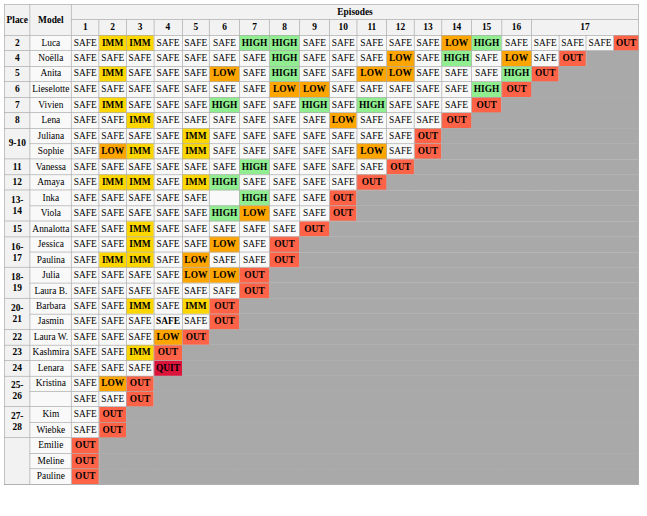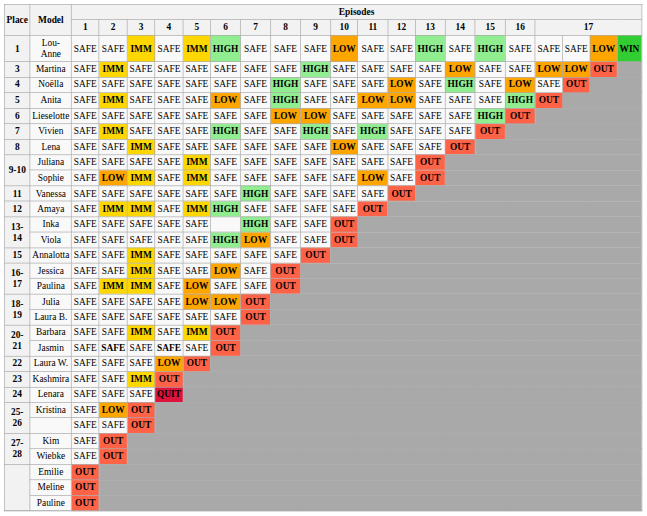 <table class="wikitable" style="width:50%; text-align:center; font-size:85%;">
 <tr>
 <th rowspan="2">Place</th>
 <th rowspan="2">Model</th>
 <th colspan="20">Episodes</th>
 </tr>
 <tr>
 <th>1</th>
 <th>2</th>
 <th>3</th>
 <th>4</th>
 <th>5</th>
 <th>6</th>
 <th>7</th>
 <th>8</th>
 <th>9</th>
 <th>10</th>
 <th>11</th>
 <th>12</th>
 <th>13</th>
 <th>14</th>
 <th>15</th>
 <th>16</th>
 <th colspan="4">17</th>
 </tr>
 <tr>
-<th>2</th>
-<td>Luca</td>
+<th>1</th>
+<td>Lou-Anne</td>
+<td>SAFE</td>
 <td>SAFE</td>
 <td style="background:gold;"><strong>IMM</strong></td>
+<td>SAFE</td>
+<td style="background:gold;"><strong>IMM</strong></td>
+<td style="background:lightgreen;"><strong>HIGH</strong></td>
+<td>SAFE</td>
+<td>SAFE</td>
+<td>SAFE</td>
+<td style="background:orange;"><strong>LOW</strong></td>
+<td>SAFE</td>
+<td>SAFE</td>
+<td style="background:lightgreen;"><strong>HIGH</strong></td>
+<td>SAFE</td>
+<td style="background:lightgreen;"><strong>HIGH</strong></td>
+<td>SAFE</td>
+<td>SAFE</td>
+<td>SAFE</td>
+<td style="background:orange;"><strong>LOW</strong></td>
+<td style="background:limegreen;"><strong>WIN</strong></td>
+</tr>
+<tr>
+<th>3</th>
+<td>Martina</td>
+<td>SAFE</td>
 <td style="background:gold;"><strong>IMM</strong></td>
 <td>SAFE</td>
 <td>SAFE</td>
 <td>SAFE</td>
-<td style="background:lightgreen;"><strong>HIGH</strong></td>
+<td>SAFE</td>
+<td>SAFE</td>
+<td>SAFE</td>
 <td style="background:lightgreen;"><strong>HIGH</strong></td>
 <td>SAFE</td>
 <td>SAFE</td>
 <td>SAFE</td>
 <td>SAFE</td>
+<td style="background:orange;"><strong>LOW</strong></td>
+<td>SAFE</td>
 <td>SAFE</td>
 <td style="background:orange;"><strong>LOW</strong></td>
-<td style="background:lightgreen;"><strong>HIGH</strong></td>
-<td>SAFE</td>
-<td>SAFE</td>
-<td>SAFE</td>
-<td>SAFE</td>
+<td style="background:orange;"><strong>LOW</strong></td>
 <td style="background:tomato;"><strong>OUT</strong></td>
+<td colspan="1" style="background:darkgrey"></td>
 </tr>
 <tr>
 <th>4</th>
 <td>Noëlla</td>
 <td>SAFE</td>
 <td>SAFE</td>
 <td>SAFE</td>
 <td>SAFE</td>
 <td>SAFE</td>
 <td>SAFE</td>
 <td>SAFE</td>
 <td style="background:lightgreen;"><strong>HIGH</strong></td>
 <td>SAFE</td>
 <td>SAFE</td>
 <td>SAFE</td>
 <td style="background:orange;"><strong>LOW</strong></td>
 <td>SAFE</td>
 <td style="background:lightgreen;"><strong>HIGH</strong></td>
 <td>SAFE</td>
 <td style="background:orange;"><strong>LOW</strong></td>
 <td>SAFE</td>
 <td style="background:tomato;"><strong>OUT</strong></td>
 <td colspan="2" style="background:darkgrey"></td>
 </tr>
 <tr>
 <th>5</th>
 <td>Anita</td>
 <td>SAFE</td>
 <td style="background:gold;"><strong>IMM</strong></td>
 <td>SAFE</td>
 <td>SAFE</td>
 <td>SAFE</td>
 <td style="background:orange;"><strong>LOW</strong></td>
 <td>SAFE</td>
 <td style="background:lightgreen;"><strong>HIGH</strong></td>
 <td>SAFE</td>
 <td>SAFE</td>
 <td style="background:orange;"><strong>LOW</strong></td>
 <td style="background:orange;"><strong>LOW</strong></td>
 <td>SAFE</td>
 <td>SAFE</td>
 <td>SAFE</td>
 <td style="background:lightgreen;"><strong>HIGH</strong></td>
 <td style="background:tomato;"><strong>OUT</strong></td>
 <td colspan="3" style="background:darkgrey"></td>
 </tr>
 <tr>
 <th>6</th>
 <td>Lieselotte</td>
 <td>SAFE</td>
 <td>SAFE</td>
 <td>SAFE</td>
 <td>SAFE</td>
 <td>SAFE</td>
 <td>SAFE</td>
 <td>SAFE</td>
 <td style="background:orange;"><strong>LOW</strong></td>
 <td style="background:orange;"><strong>LOW</strong></td>
 <td>SAFE</td>
 <td>SAFE</td>
 <td>SAFE</td>
 <td>SAFE</td>
 <td>SAFE</td>
 <td style="background:lightgreen;"><strong>HIGH</strong></td>
 <td style="background:tomato;"><strong>OUT</strong></td>
 <td colspan="4" style="background:darkgrey"></td>
 </tr>
 <tr>
 <th>7</th>
 <td>Vivien</td>
 <td>SAFE</td>
 <td style="background:gold;"><strong>IMM</strong></td>
 <td>SAFE</td>
 <td>SAFE</td>
 <td>SAFE</td>
 <td style="background:lightgreen;"><strong>HIGH</strong></td>
 <td>SAFE</td>
 <td>SAFE</td>
 <td style="background:lightgreen;"><strong>HIGH</strong></td>
 <td>SAFE</td>
 <td style="background:lightgreen;"><strong>HIGH</strong></td>
 <td>SAFE</td>
 <td>SAFE</td>
 <td>SAFE</td>
 <td style="background:tomato;"><strong>OUT</strong></td>
 <td colspan="5" style="background:darkgrey"></td>
 </tr>
 <tr>
 <th>8</th>
 <td>Lena</td>
 <td>SAFE</td>
 <td>SAFE</td>
 <td style="background:gold;"><strong>IMM</strong></td>
 <td>SAFE</td>
 <td>SAFE</td>
 <td>SAFE</td>
 <td>SAFE</td>
 <td>SAFE</td>
 <td>SAFE</td>
 <td style="background:orange;"><strong>LOW</strong></td>
 <td>SAFE</td>
 <td>SAFE</td>
 <td>SAFE</td>
 <td style="background:tomato;"><strong>OUT</strong></td>
 <td colspan="6" style="background:darkgrey"></td>
 </tr>
 <tr>
 <th rowspan="2">9-10</th>
 <td>Juliana</td>
 <td>SAFE</td>
 <td>SAFE</td>
 <td>SAFE</td>
 <td>SAFE</td>
 <td style="background:gold;"><strong>IMM</strong></td>
 <td>SAFE</td>
 <td>SAFE</td>
 <td>SAFE</td>
 <td>SAFE</td>
 <td>SAFE</td>
 <td>SAFE</td>
 <td>SAFE</td>
 <td style="background:tomato;"><strong>OUT</strong></td>
 <td colspan="7" style="background:darkgrey"></td>
 </tr>
 <tr>
 <td>Sophie</td>
 <td>SAFE</td>
 <td style="background:orange;"><strong>LOW</strong></td>
 <td style="background:gold;"><strong>IMM</strong></td>
 <td>SAFE</td>
 <td style="background:gold;"><strong>IMM</strong></td>
 <td>SAFE</td>
 <td>SAFE</td>
 <td>SAFE</td>
 <td>SAFE</td>
 <td>SAFE</td>
 <td style="background:orange;"><strong>LOW</strong></td>
 <td>SAFE</td>
 <td style="background:tomato;"><strong>OUT</strong></td>
 <td colspan="7" style="background:darkgrey"></td>
 </tr>
 <tr>
 <th>11</th>
 <td>Vanessa</td>
 <td>SAFE</td>
 <td>SAFE</td>
 <td>SAFE</td>
 <td>SAFE</td>
 <td>SAFE</td>
 <td>SAFE</td>
 <td style="background:lightgreen;"><strong>HIGH</strong></td>
 <td>SAFE</td>
 <td>SAFE</td>
 <td>SAFE</td>
 <td>SAFE</td>
 <td style="background:tomato;"><strong>OUT</strong></td>
 <td colspan="8" style="background:darkgrey"></td>
 </tr>
 <tr>
 <th>12</th>
 <td>Amaya</td>
 <td>SAFE</td>
 <td style="background:gold;"><strong>IMM</strong></td>
 <td style="background:gold;"><strong>IMM</strong></td>
 <td>SAFE</td>
 <td style="background:gold;"><strong>IMM</strong></td>
 <td style="background:lightgreen;"><strong>HIGH</strong></td>
 <td>SAFE</td>
 <td>SAFE</td>
 <td>SAFE</td>
 <td>SAFE</td>
 <td style="background:tomato;"><strong>OUT</strong></td>
 <td colspan="9" style="background:darkgrey"></td>
 </tr>
 <tr>
 <th rowspan="2">13-14</th>
 <td>Inka</td>
 <td>SAFE</td>
 <td>SAFE</td>
 <td>SAFE</td>
 <td>SAFE</td>
 <td>SAFE</td>
 <td></td>
 <td style="background:lightgreen;"><strong>HIGH</strong></td>
 <td>SAFE</td>
 <td>SAFE</td>
 <td style="background:tomato;"><strong>OUT</strong></td>
 <td colspan="10" style="background:darkgrey"></td>
 </tr>
 <tr>
 <td>Viola</td>
 <td>SAFE</td>
 <td>SAFE</td>
 <td>SAFE</td>
 <td>SAFE</td>
 <td>SAFE</td>
 <td style="background:lightgreen;"><strong>HIGH</strong></td>
 <td style="background:orange;"><strong>LOW</strong></td>
 <td>SAFE</td>
 <td>SAFE</td>
 <td style="background:tomato;"><strong>OUT</strong></td>
 <td colspan="10" style="background:darkgrey"></td>
 </tr>
 <tr>
 <th>15</th>
 <td>Annalotta</td>
 <td>SAFE</td>
 <td>SAFE</td>
 <td style="background:gold;"><strong>IMM</strong></td>
 <td>SAFE</td>
 <td>SAFE</td>
 <td>SAFE</td>
 <td>SAFE</td>
 <td>SAFE</td>
 <td style="background:tomato;"><strong>OUT</strong></td>
 <td colspan="11" style="background:darkgrey"></td>
 </tr>
 <tr>
 <th rowspan="2">16-17</th>
 <td>Jessica</td>
 <td>SAFE</td>
 <td>SAFE</td>
 <td style="background:gold;"><strong>IMM</strong></td>
 <td>SAFE</td>
 <td>SAFE</td>
 <td style="background:orange;"><strong>LOW</strong></td>
 <td>SAFE</td>
 <td style="background:tomato;"><strong>OUT</strong></td>
 <td colspan="12" style="background:darkgrey"></td>
 </tr>
 <tr>
 <td>Paulina</td>
 <td>SAFE</td>
 <td style="background:gold;"><strong>IMM</strong></td>
 <td style="background:gold;"><strong>IMM</strong></td>
 <td>SAFE</td>
 <td style="background:orange;"><strong>LOW</strong></td>
 <td>SAFE</td>
 <td>SAFE</td>
 <td style="background:tomato;"><strong>OUT</strong></td>
 <td colspan="12" style="background:darkgrey"></td>
 </tr>
 <tr>
 <th rowspan="2">18-19</th>
 <td>Julia</td>
 <td>SAFE</td>
 <td>SAFE</td>
 <td>SAFE</td>
 <td>SAFE</td>
 <td style="background:orange;"><strong>LOW</strong></td>
 <td style="background:orange;"><strong>LOW</strong></td>
 <td style="background:tomato;"><strong>OUT</strong></td>
 <td colspan="13" style="background:darkgrey"></td>
 </tr>
 <tr>
 <td>Laura B.</td>
 <td>SAFE</td>
 <td>SAFE</td>
 <td>SAFE</td>
 <td>SAFE</td>
 <td>SAFE</td>
 <td>SAFE</td>
 <td style="background:tomato;"><strong>OUT</strong></td>
 <td colspan="13" style="background:darkgrey"></td>
 </tr>
 <tr>
 <th rowspan="2">20-21</th>
 <td>Barbara</td>
 <td>SAFE</td>
 <td>SAFE</td>
 <td style="background:gold;"><strong>IMM</strong></td>
 <td>SAFE</td>
 <td style="background:gold;"><strong>IMM</strong></td>
 <td style="background:tomato;"><strong>OUT</strong></td>
 <td colspan="14" style="background:darkgrey"></td>
 </tr>
 <tr>
 <td>Jasmin</td>
 <td>SAFE</td>
-<td>SAFE</td>
+<td><strong>SAFE</strong></td>
 <td>SAFE</td>
 <td><strong>SAFE</strong></td>
 <td>SAFE</td>
 <td style="background:tomato;"><strong>OUT</strong></td>
 <td colspan="14" style="background:darkgrey"></td>
 </tr>
 <tr>
 <th>22</th>
 <td>Laura W.</td>
 <td>SAFE</td>
 <td>SAFE</td>
 <td>SAFE</td>
 <td style="background:orange;"><strong>LOW</strong></td>
 <td style="background:tomato;"><strong>OUT</strong></td>
 <td colspan="15" style="background:darkgrey"></td>
 </tr>
 <tr>
 <th>23</th>
 <td>Kashmira</td>
 <td>SAFE</td>
 <td>SAFE</td>
 <td style="background:gold;"><strong>IMM</strong></td>
 <td style="background:tomato;"><strong>OUT</strong></td>
 <td colspan="16" style="background:darkgrey"></td>
 </tr>
 <tr>
 <th>24</th>
 <td>Lenara</td>
 <td>SAFE</td>
 <td>SAFE</td>
 <td>SAFE</td>
 <td style="background:crimson;"><strong><span>QUIT</span></strong></td>
 <td colspan="16" style="background:darkgrey"></td>
 </tr>
 <tr>
 <th rowspan="2">25-26</th>
 <td>Kristina</td>
 <td>SAFE</td>
 <td style="background:orange;"><strong>LOW</strong></td>
 <td style="background:tomato;"><strong>OUT</strong></td>
 <td colspan="17" style="background:darkgrey"></td>
 </tr>
 <tr>
 <td></td>
 <td>SAFE</td>
 <td>SAFE</td>
 <td style="background:tomato;"><strong>OUT</strong></td>
 <td colspan="17" style="background:darkgrey"></td>
 </tr>
 <tr>
 <th rowspan="2">27-28</th>
 <td>Kim</td>
 <td>SAFE</td>
 <td style="background:tomato;"><strong>OUT</strong></td>
 <td colspan="18" style="background:darkgrey"></td>
 </tr>
 <tr>
 <td>Wiebke</td>
 <td>SAFE</td>
 <td style="background:tomato;"><strong>OUT</strong></td>
 <td colspan="18" style="background:darkgrey"></td>
 </tr>
 <tr>
 <th rowspan="3"></th>
 <td>Emilie</td>
 <td style="background:tomato;"><strong>OUT</strong></td>
 <td colspan="19" style="background:darkgrey"></td>
 </tr>
 <tr>
 <td>Meline</td>
 <td style="background:tomato;"><strong>OUT</strong></td>
 <td colspan="19" style="background:darkgrey"></td>
 </tr>
 <tr>
 <td>Pauline</td>
 <td style="background:tomato;"><strong>OUT</strong></td>
 <td colspan="19" style="background:darkgrey"></td>
 </tr>
 <tr>
 </tr>
 </table>
